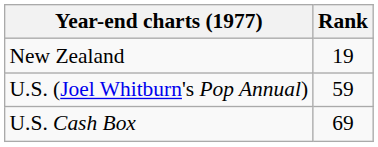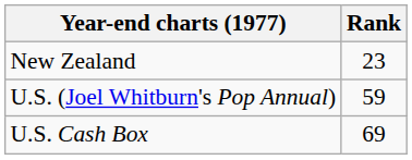 <table class="wikitable">
 <tr>
 <th align="left">Year-end charts (1977)</th>
 <th style="text-align:center;">Rank</th>
 </tr>
 <tr>
 <td>New Zealand</td>
-<td style="text-align:center;">19</td>
+<td style="text-align:center;">23</td>
 </tr>
 <tr>
 <td>U.S. (<a href='#'>Joel Whitburn</a>'s <em>Pop Annual</em>)</td>
 <td style="text-align:center;">59</td>
 </tr>
 <tr>
 <td>U.S. <em>Cash Box</em></td>
 <td style="text-align:center;">69</td>
 </tr>
 </table>
